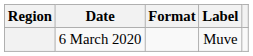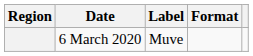 <table class="wikitable plainrowheaders" style="text-align:center">
 <tr>
 <th scope="col">Region</th>
 <th scope="col">Date</th>
+<th scope="col">Label</th>
 <th scope="col">Format</th>
-<th scope="col">Label</th>
 <th scope="col"></th>
 </tr>
 <tr>
 <th scope="row"></th>
 <td>6 March 2020</td>
+<td>Muve</td>
 <td></td>
-<td>Muve</td>
 <td></td>
 </tr>
 </table>
